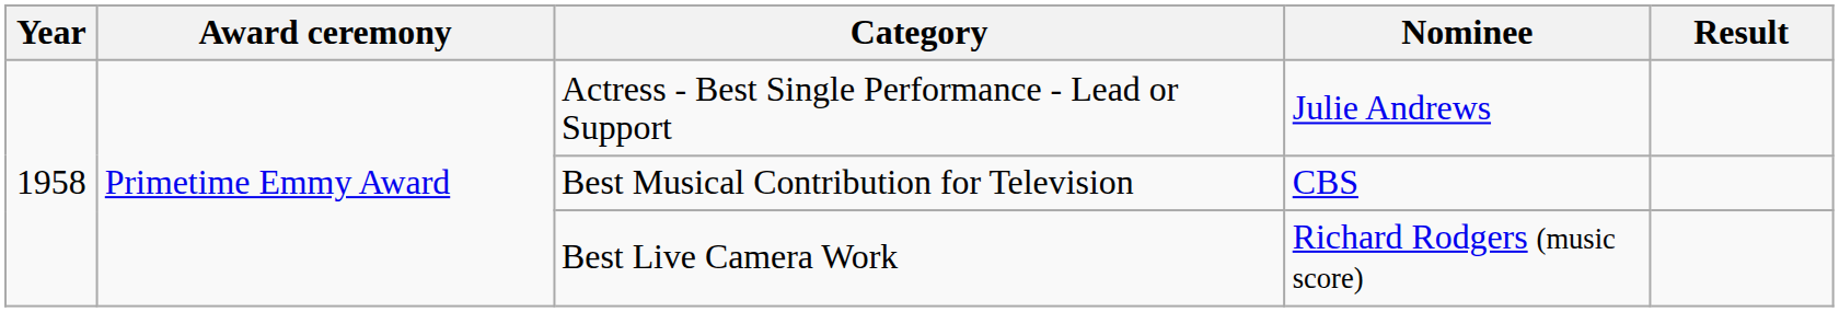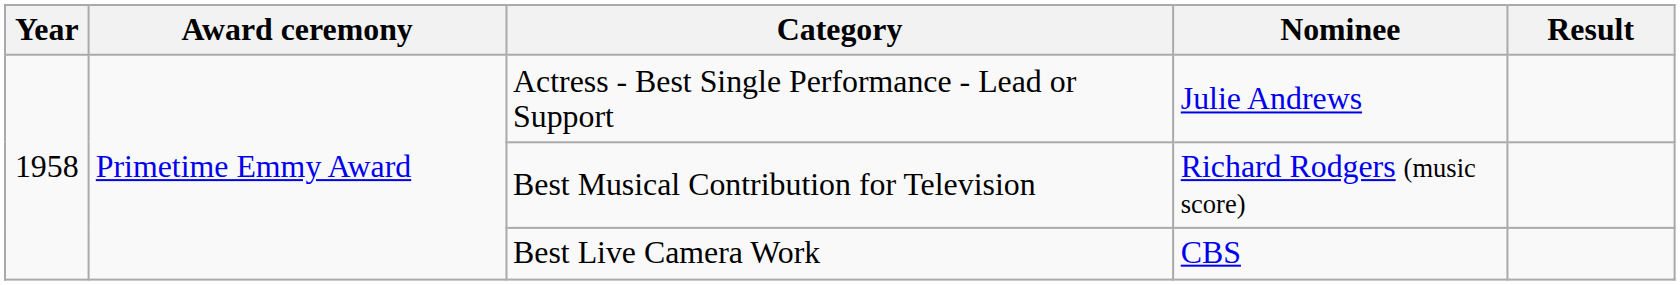 <table class="wikitable" width="95%">
 <tr>
 <th width="5%">Year</th>
 <th width="25%">Award ceremony</th>
 <th width="40%">Category</th>
 <th width="20%">Nominee</th>
 <th width="10%">Result</th>
 </tr>
 <tr>
 <td rowspan="3" align="center">1958</td>
 <td rowspan="3"><a href='#'>Primetime Emmy Award</a></td>
 <td>Actress - Best Single Performance - Lead or Support</td>
 <td><a href='#'>Julie Andrews</a></td>
 <td></td>
 </tr>
 <tr>
 <td>Best Musical Contribution for Television</td>
-<td><a href='#'>CBS</a></td>
+<td><a href='#'>Richard Rodgers</a> <small>(music score)</small></td>
 <td></td>
 </tr>
 <tr>
 <td>Best Live Camera Work</td>
-<td><a href='#'>Richard Rodgers</a> <small>(music score)</small></td>
+<td><a href='#'>CBS</a></td>
 <td></td>
 </tr>
 </table>
